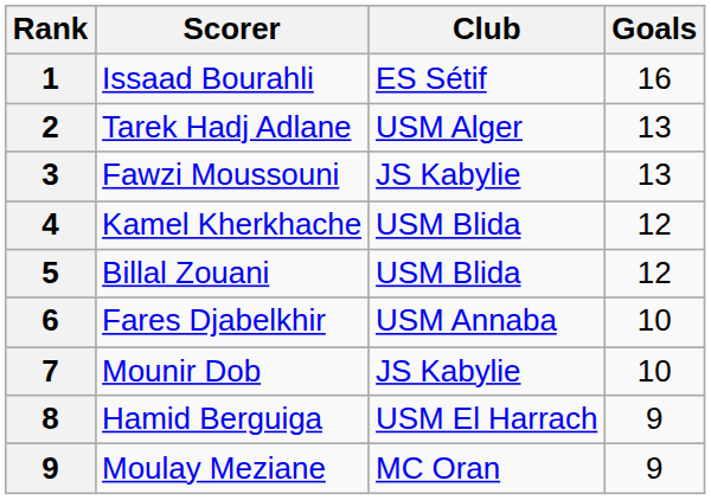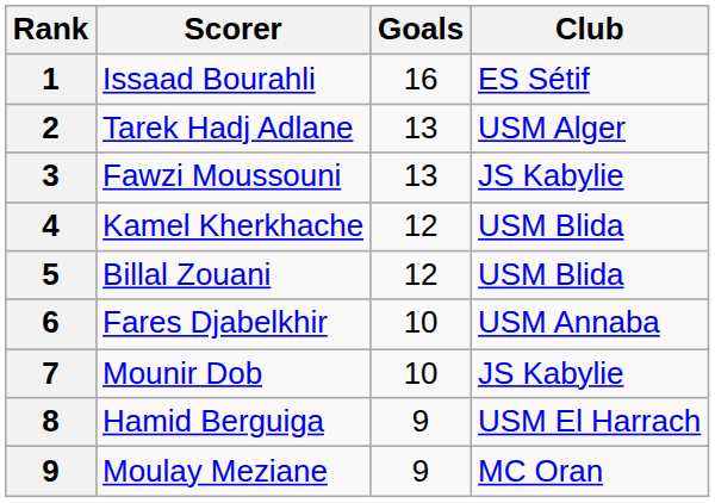 <table class="wikitable" style="text-align:center">
 <tr>
 <th>Rank</th>
 <th>Scorer</th>
+<th>Goals</th>
 <th>Club</th>
-<th>Goals</th>
 </tr>
 <tr>
 <th>1</th>
 <td align="left"> <a href='#'>Issaad Bourahli</a></td>
+<td style="text-align:center;">16</td>
 <td align="left"><a href='#'>ES Sétif</a></td>
-<td style="text-align:center;">16</td>
 </tr>
 <tr>
 <th>2</th>
 <td align="left"> <a href='#'>Tarek Hadj Adlane</a></td>
+<td style="text-align:center;">13</td>
 <td align="left"><a href='#'>USM Alger</a></td>
-<td style="text-align:center;">13</td>
 </tr>
 <tr>
 <th>3</th>
 <td align="left"> <a href='#'>Fawzi Moussouni</a></td>
+<td style="text-align:center;">13</td>
 <td align="left"><a href='#'>JS Kabylie</a></td>
-<td style="text-align:center;">13</td>
 </tr>
 <tr>
 <th>4</th>
 <td align="left"> <a href='#'>Kamel Kherkhache</a></td>
+<td style="text-align:center;">12</td>
 <td align="left"><a href='#'>USM Blida</a></td>
-<td style="text-align:center;">12</td>
 </tr>
 <tr>
 <th>5</th>
 <td align="left"> <a href='#'>Billal Zouani</a></td>
+<td style="text-align:center;">12</td>
 <td align="left"><a href='#'>USM Blida</a></td>
-<td style="text-align:center;">12</td>
 </tr>
 <tr>
 <th>6</th>
 <td align="left"> <a href='#'>Fares Djabelkhir</a></td>
+<td style="text-align:center;">10</td>
 <td align="left"><a href='#'>USM Annaba</a></td>
-<td style="text-align:center;">10</td>
 </tr>
 <tr>
 <th>7</th>
 <td align="left"> <a href='#'>Mounir Dob</a></td>
+<td style="text-align:center;">10</td>
 <td align="left"><a href='#'>JS Kabylie</a></td>
-<td style="text-align:center;">10</td>
 </tr>
 <tr>
 <th>8</th>
 <td align="left"> <a href='#'>Hamid Berguiga</a></td>
+<td style="text-align:center;">9</td>
 <td align="left"><a href='#'>USM El Harrach</a></td>
-<td style="text-align:center;">9</td>
 </tr>
 <tr>
 <th>9</th>
 <td align="left"> <a href='#'>Moulay Meziane</a></td>
+<td style="text-align:center;">9</td>
 <td align="left"><a href='#'>MC Oran</a></td>
-<td style="text-align:center;">9</td>
 </tr>
 </table>
